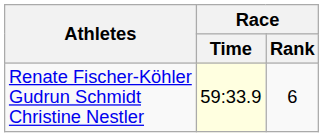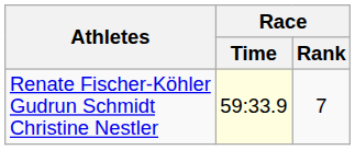 <table class="wikitable" border="1" style="font-size:90%">
 <tr>
 <th rowspan=2>Athletes</th>
 <th colspan=2>Race</th>
 </tr>
 <tr>
 <th>Time</th>
 <th>Rank</th>
 </tr>
 <tr>
 <td><a href='#'>Renate Fischer-Köhler</a><br><a href='#'>Gudrun Schmidt</a><br><a href='#'>Christine Nestler</a></td>
 <td align=center style="background: lightyellow;">59:33.9</td>
-<td align=center>6</td>
+<td align=center>7</td>
 </tr>
 </table>
